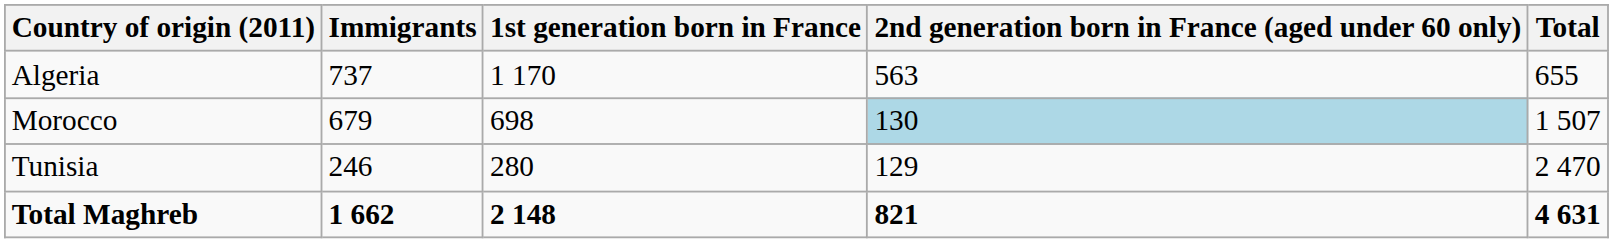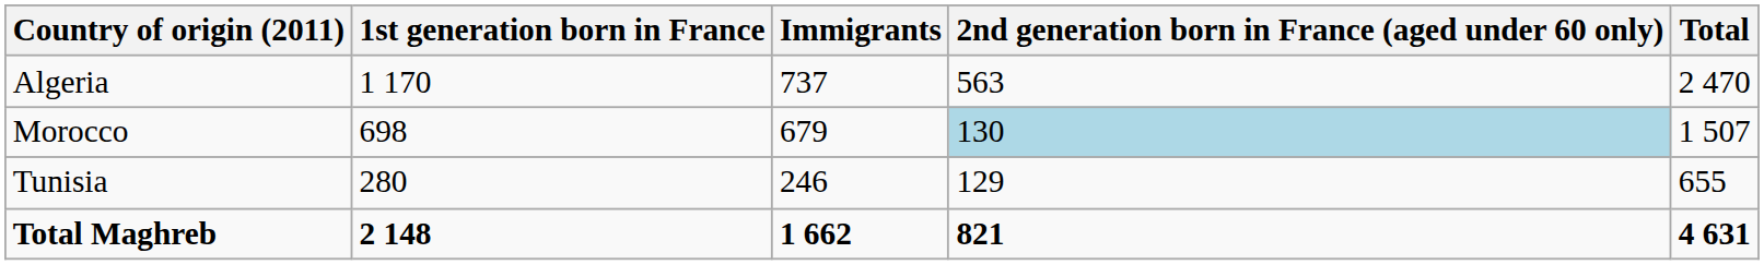 <table class="wikitable">
 <tr>
 <th>Country of origin (2011)</th>
+<th>1st generation born in France</th>
 <th>Immigrants</th>
-<th>1st generation born in France</th>
 <th>2nd generation born in France (aged under 60 only)</th>
 <th>Total</th>
 </tr>
 <tr>
 <td>Algeria</td>
+<td>1 170</td>
 <td>737</td>
-<td>1 170</td>
 <td>563</td>
-<td>655</td>
+<td>2 470</td>
 </tr>
 <tr>
 <td>Morocco</td>
+<td>698</td>
 <td>679</td>
-<td>698</td>
 <td style="background: lightblue;">130</td>
 <td>1 507</td>
 </tr>
 <tr>
 <td>Tunisia</td>
+<td>280</td>
 <td>246</td>
-<td>280</td>
 <td>129</td>
-<td>2 470</td>
+<td>655</td>
 </tr>
 <tr>
 <td><strong>Total Maghreb</strong></td>
+<td><strong>2 148</strong></td>
 <td><strong>1 662</strong></td>
-<td><strong>2 148</strong></td>
 <td><strong>821</strong></td>
 <td><strong>4 631</strong></td>
 </tr>
 </table>
